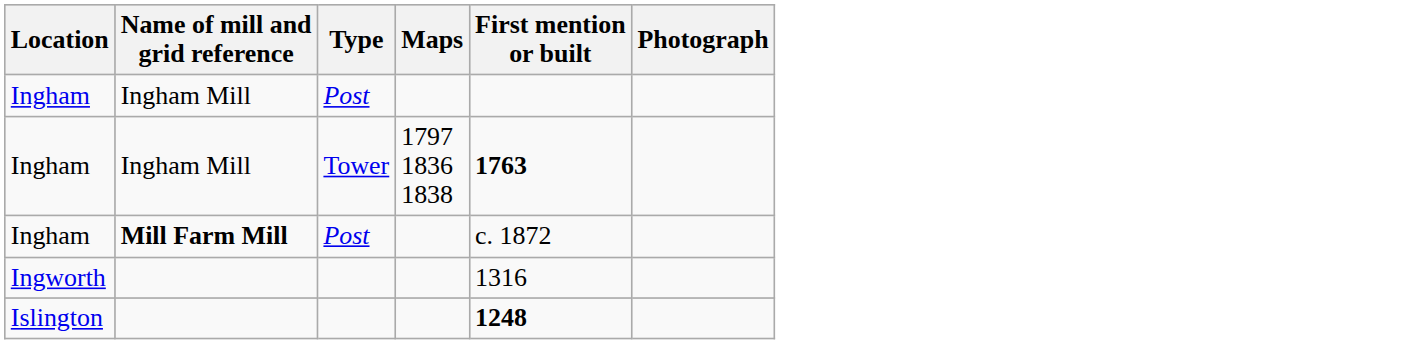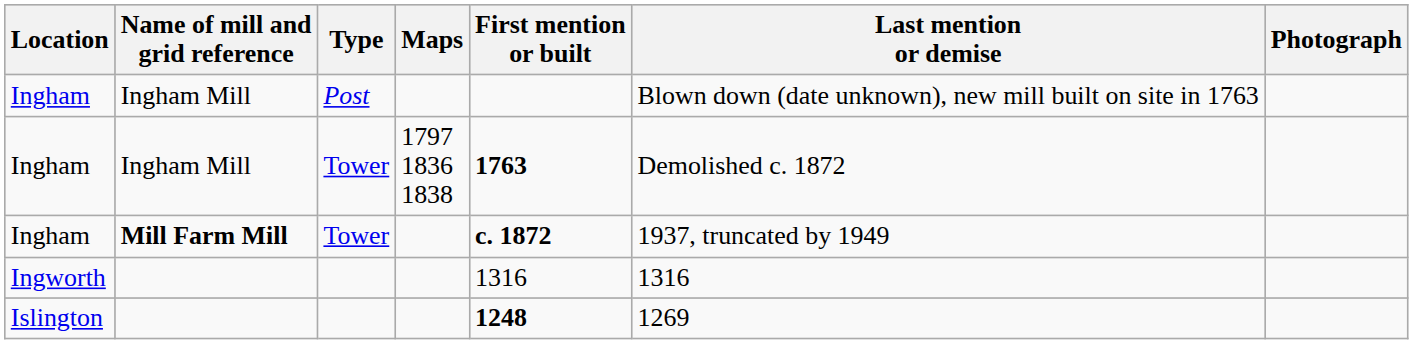 <table class="wikitable">
 <tr>
 <th>Location</th>
 <th>Name of mill and<br>grid reference</th>
 <th>Type</th>
 <th>Maps</th>
 <th>First mention<br>or built</th>
+<th>Last mention<br> or demise</th>
 <th>Photograph</th>
 </tr>
 <tr>
 <td><a href='#'>Ingham</a></td>
 <td>Ingham Mill<br></td>
 <td><em><a href='#'>Post</a></em></td>
 <td></td>
 <td></td>
+<td>Blown down (date unknown), new mill built on site in 1763<br></td>
 <td></td>
 </tr>
 <tr>
 <td>Ingham</td>
 <td>Ingham Mill<br></td>
 <td><a href='#'>Tower</a></td>
 <td>1797<br>1836<br>1838</td>
 <td><strong>1763</strong></td>
+<td>Demolished c. 1872<br></td>
 <td></td>
 </tr>
 <tr>
 <td>Ingham</td>
 <td><strong>Mill Farm Mill</strong><br></td>
-<td><em><a href='#'>Post</a></em></td>
+<td><a href='#'>Tower</a></td>
 <td></td>
-<td>c. 1872</td>
+<td><strong>c. 1872</strong></td>
+<td>1937, truncated by 1949<br></td>
 <td></td>
 </tr>
 <tr>
 <td><a href='#'>Ingworth</a></td>
 <td></td>
 <td></td>
 <td></td>
 <td>1316</td>
+<td>1316<br></td>
 <td></td>
 </tr>
 <tr>
 <td><a href='#'>Islington</a></td>
 <td></td>
 <td></td>
 <td></td>
 <td><strong>1248</strong></td>
+<td>1269<br></td>
 <td></td>
 </tr>
 </table>
